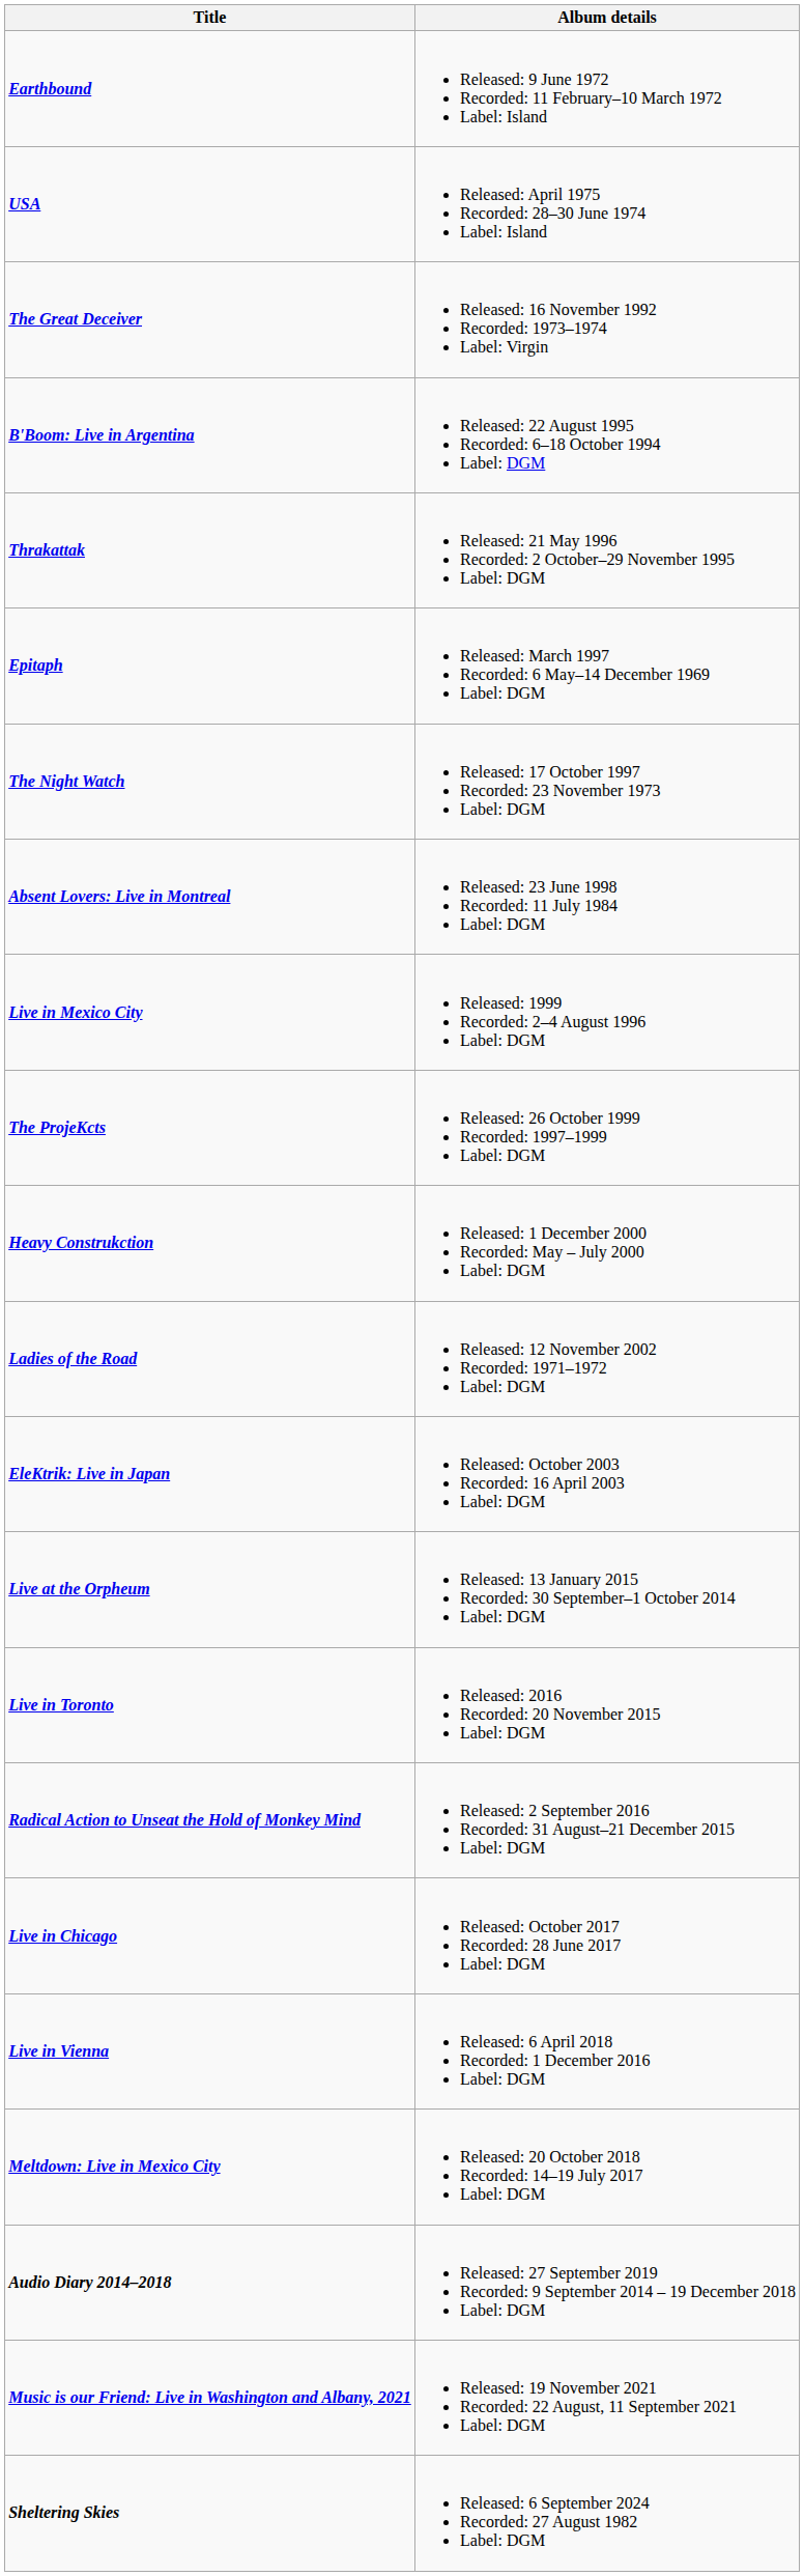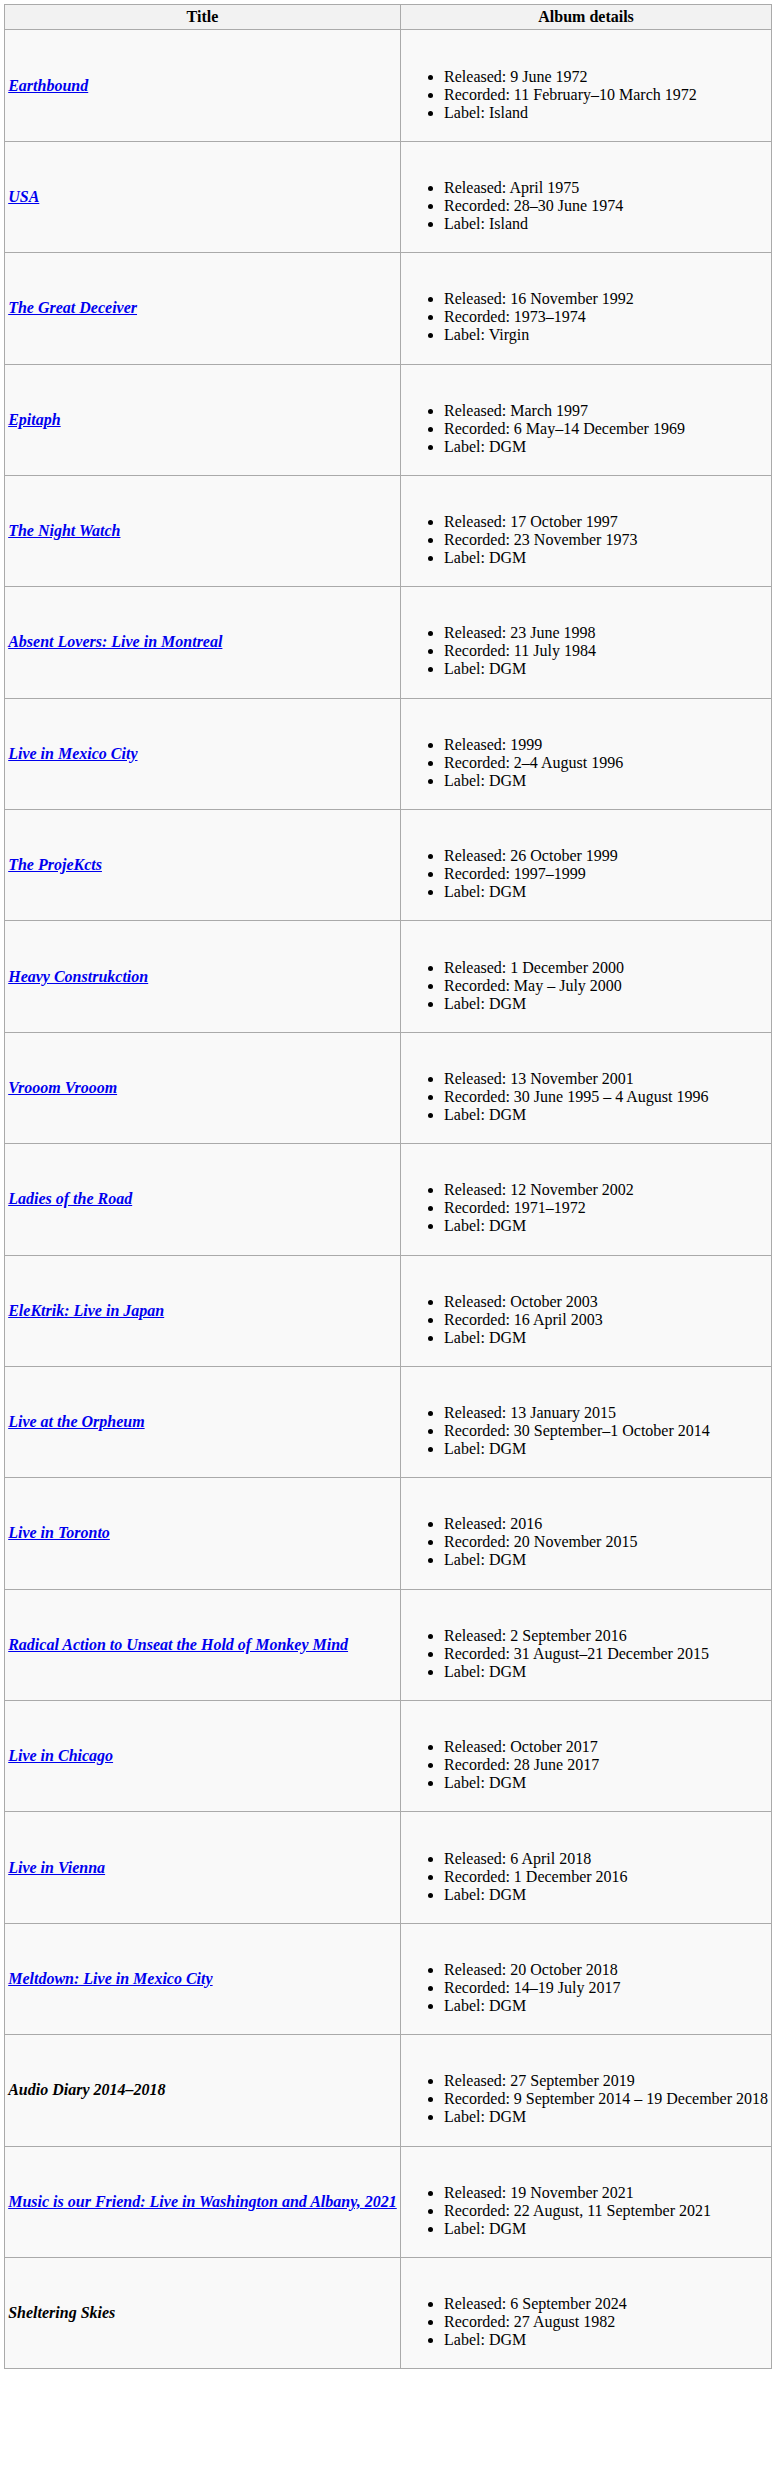 <table class="wikitable">
 <tr>
 <th>Title</th>
 <th>Album details</th>
 </tr>
 <tr>
 <td><strong><em><a href='#'>Earthbound</a></em></strong></td>
 <td><br><ul><li>Released: 9 June 1972</li><li>Recorded: 11 February–10 March 1972</li><li>Label: Island</li></ul></td>
 </tr>
 <tr>
 <td><strong><em><a href='#'>USA</a></em></strong></td>
 <td><br><ul><li>Released: April 1975</li><li>Recorded: 28–30 June 1974</li><li>Label: Island</li></ul></td>
 </tr>
 <tr>
 <td><strong><em><a href='#'>The Great Deceiver</a></em></strong></td>
 <td><br><ul><li>Released: 16 November 1992</li><li>Recorded: 1973–1974</li><li>Label: Virgin</li></ul></td>
-</tr>
-<tr>
-<td><strong><em><a href='#'>B'Boom: Live in Argentina</a></em></strong></td>
-<td><br><ul><li>Released: 22 August 1995</li><li>Recorded: 6–18 October 1994</li><li>Label: <a href='#'>DGM</a></li></ul></td>
-</tr>
-<tr>
-<td><strong><em><a href='#'>Thrakattak</a></em></strong></td>
-<td><br><ul><li>Released: 21 May 1996</li><li>Recorded: 2 October–29 November 1995</li><li>Label: DGM</li></ul></td>
 </tr>
 <tr>
 <td><strong><em><a href='#'>Epitaph</a></em></strong></td>
 <td><br><ul><li>Released: March 1997</li><li>Recorded: 6 May–14 December 1969</li><li>Label: DGM</li></ul></td>
 </tr>
 <tr>
 <td><strong><em><a href='#'>The Night Watch</a></em></strong></td>
 <td><br><ul><li>Released: 17 October 1997</li><li>Recorded: 23 November 1973</li><li>Label: DGM</li></ul></td>
 </tr>
 <tr>
 <td><strong><em><a href='#'>Absent Lovers: Live in Montreal</a></em></strong></td>
 <td><br><ul><li>Released: 23 June 1998</li><li>Recorded: 11 July 1984</li><li>Label: DGM</li></ul></td>
 </tr>
 <tr>
 <td><strong><em><a href='#'>Live in Mexico City</a></em></strong></td>
 <td><br><ul><li>Released: 1999</li><li>Recorded: 2–4 August 1996</li><li>Label: DGM</li></ul></td>
 </tr>
 <tr>
 <td><strong><em><a href='#'>The ProjeKcts</a></em></strong></td>
 <td><br><ul><li>Released: 26 October 1999</li><li>Recorded: 1997–1999</li><li>Label: DGM</li></ul></td>
 </tr>
 <tr>
 <td><strong><em><a href='#'>Heavy Construkction</a></em></strong></td>
 <td><br><ul><li>Released: 1 December 2000</li><li>Recorded: May – July 2000</li><li>Label: DGM</li></ul></td>
+</tr>
+<tr>
+<td><strong><em><a href='#'>Vrooom Vrooom</a></em></strong></td>
+<td><br><ul><li>Released: 13 November 2001</li><li>Recorded: 30 June 1995 – 4 August 1996</li><li>Label: DGM</li></ul></td>
 </tr>
 <tr>
 <td><strong><em><a href='#'>Ladies of the Road</a></em></strong></td>
 <td><br><ul><li>Released: 12 November 2002</li><li>Recorded: 1971–1972</li><li>Label: DGM</li></ul></td>
 </tr>
 <tr>
 <td><strong><em><a href='#'>EleKtrik: Live in Japan</a></em></strong></td>
 <td><br><ul><li>Released: October 2003</li><li>Recorded: 16 April 2003</li><li>Label: DGM</li></ul></td>
 </tr>
 <tr>
 <td><strong><em><a href='#'>Live at the Orpheum</a></em></strong></td>
 <td><br><ul><li>Released: 13 January 2015</li><li>Recorded: 30 September–1 October 2014</li><li>Label: DGM</li></ul></td>
 </tr>
 <tr>
 <td><strong><em><a href='#'>Live in Toronto</a></em></strong></td>
 <td><br><ul><li>Released: 2016</li><li>Recorded: 20 November 2015</li><li>Label: DGM</li></ul></td>
 </tr>
 <tr>
 <td><strong><em><a href='#'>Radical Action to Unseat the Hold of Monkey Mind</a></em></strong></td>
 <td><br><ul><li>Released: 2 September 2016</li><li>Recorded: 31 August–21 December 2015</li><li>Label: DGM</li></ul></td>
 </tr>
 <tr>
 <td><strong><em><a href='#'>Live in Chicago</a></em></strong></td>
 <td><br><ul><li>Released: October 2017</li><li>Recorded: 28 June 2017</li><li>Label: DGM</li></ul></td>
 </tr>
 <tr>
 <td><strong><em><a href='#'>Live in Vienna</a></em></strong></td>
 <td><br><ul><li>Released: 6 April 2018</li><li>Recorded: 1 December 2016</li><li>Label: DGM</li></ul></td>
 </tr>
 <tr>
 <td><strong><em><a href='#'>Meltdown: Live in Mexico City</a></em></strong></td>
 <td><br><ul><li>Released: 20 October 2018</li><li>Recorded: 14–19 July 2017</li><li>Label: DGM</li></ul></td>
 </tr>
 <tr>
 <td><strong><em>Audio Diary 2014–2018</em></strong></td>
 <td><br><ul><li>Released: 27 September 2019</li><li>Recorded: 9 September 2014 – 19 December 2018</li><li>Label: DGM</li></ul></td>
 </tr>
 <tr>
 <td><strong><em><a href='#'>Music is our Friend: Live in Washington and Albany, 2021</a></em></strong></td>
 <td><br><ul><li>Released: 19 November 2021</li><li>Recorded: 22 August, 11 September 2021</li><li>Label: DGM</li></ul></td>
 </tr>
 <tr>
 <td><strong><em>Sheltering Skies</em></strong></td>
 <td><br><ul><li>Released: 6 September 2024</li><li>Recorded: 27 August 1982</li><li>Label: DGM</li></ul></td>
 </tr>
 </table>
